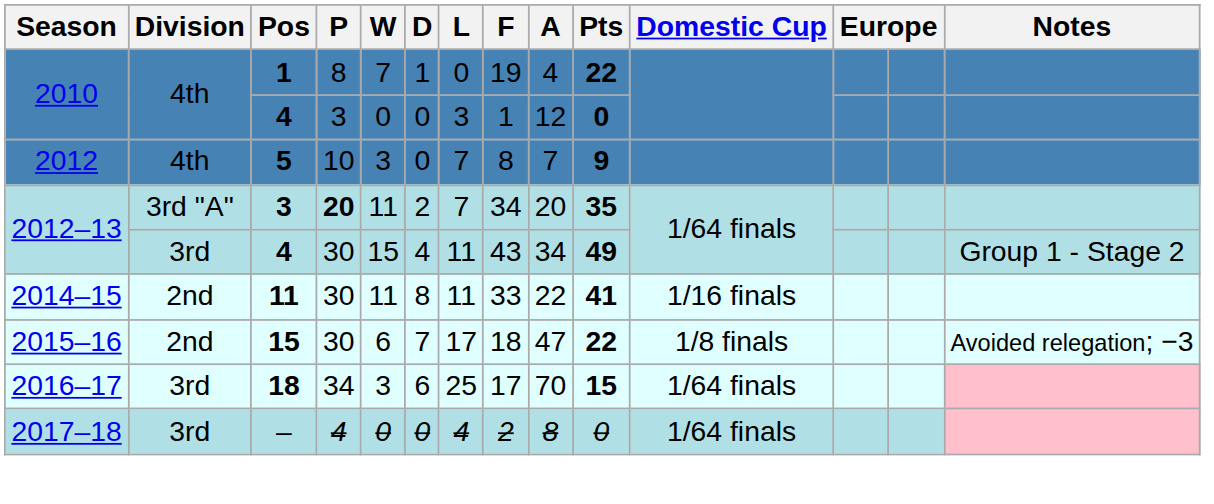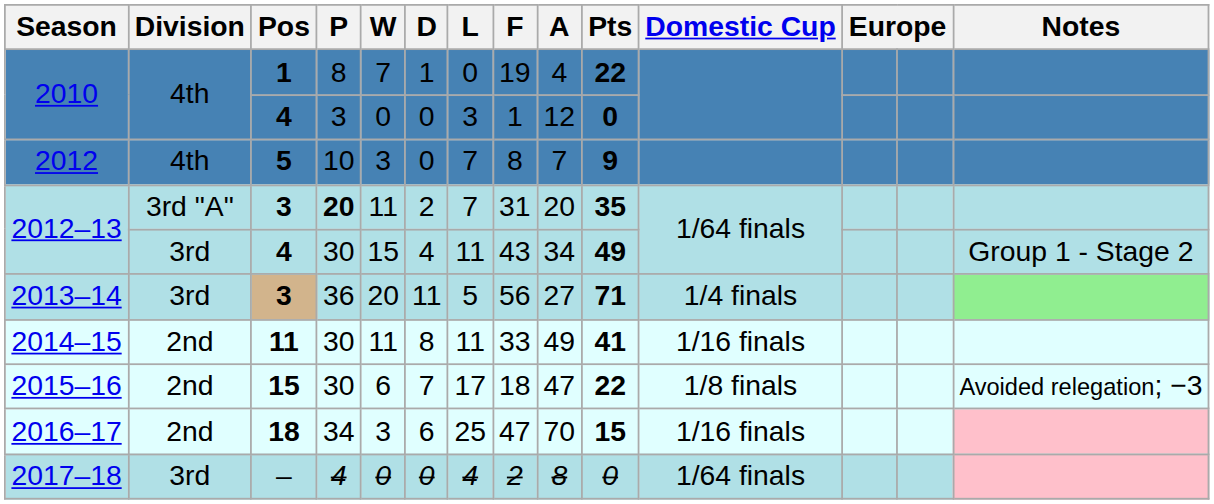 <table class="wikitable">
 <tr>
 <th>Season</th>
 <th>Division</th>
 <th>Pos</th>
 <th>P</th>
 <th>W</th>
 <th>D</th>
 <th>L</th>
 <th>F</th>
 <th>A</th>
 <th>Pts</th>
 <th><a href='#'>Domestic Cup</a></th>
 <th colspan=2>Europe</th>
 <th>Notes</th>
 </tr>
 <tr bgcolor=SteelBlue>
 <td align=center rowspan=2><a href='#'>2010</a></td>
 <td align=center rowspan=2>4th</td>
 <td align=center><strong>1</strong></td>
 <td align=center>8</td>
 <td align=center>7</td>
 <td align=center>1</td>
 <td align=center>0</td>
 <td align=center>19</td>
 <td align=center>4</td>
 <td align=center><strong>22</strong></td>
 <td align=center rowspan=2></td>
 <td align=center></td>
 <td align=center></td>
 <td align=center></td>
 </tr>
 <tr bgcolor=SteelBlue>
 <td align=center><strong>4</strong></td>
 <td align=center>3</td>
 <td align=center>0</td>
 <td align=center>0</td>
 <td align=center>3</td>
 <td align=center>1</td>
 <td align=center>12</td>
 <td align=center><strong>0</strong></td>
 <td align=center></td>
 <td align=center></td>
 <td align=center></td>
 </tr>
 <tr bgcolor=SteelBlue>
 <td align=center><a href='#'>2012</a></td>
 <td align=center>4th</td>
 <td align=center><strong>5</strong></td>
 <td align=center>10</td>
 <td align=center>3</td>
 <td align=center>0</td>
 <td align=center>7</td>
 <td align=center>8</td>
 <td align=center>7</td>
 <td align=center><strong>9</strong></td>
 <td align=center></td>
 <td align=center></td>
 <td align=center></td>
 <td align=center></td>
 </tr>
 <tr bgcolor=PowderBlue>
 <td align=center rowspan=2><a href='#'>2012–13</a></td>
 <td align=center>3rd "A"</td>
 <td align=center><strong>3</strong></td>
 <td align=center><strong>20</strong></td>
 <td align=center>11</td>
 <td align=center>2</td>
 <td align=center>7</td>
-<td align=center>34</td>
+<td align=center>31</td>
 <td align=center>20</td>
 <td align=center><strong>35</strong></td>
 <td align=center rowspan=2>1/64 finals</td>
 <td align=center></td>
 <td align=center></td>
 <td align=center></td>
 </tr>
 <tr bgcolor=PowderBlue>
 <td align=center>3rd</td>
 <td align=center><strong>4</strong></td>
 <td align=center>30</td>
 <td align=center>15</td>
 <td align=center>4</td>
 <td align=center>11</td>
 <td align=center>43</td>
 <td align=center>34</td>
 <td align=center><strong>49</strong></td>
 <td align=center></td>
 <td align=center></td>
 <td align=center>Group 1 - Stage 2</td>
 </tr>
+<tr bgcolor=PowderBlue>
+<td align=center><a href='#'>2013–14</a></td>
+<td align=center>3rd</td>
+<td align=center bgcolor=tan><strong>3</strong></td>
+<td align=center>36</td>
+<td align=center>20</td>
+<td align=center>11</td>
+<td align=center>5</td>
+<td align=center>56</td>
+<td align=center>27</td>
+<td align=center><strong>71</strong></td>
+<td align=center>1/4 finals</td>
+<td align=center></td>
+<td align=center></td>
+<td align=center bgcolor=lightgreen></td>
+</tr>
 <tr bgcolor=LightCyan>
 <td align=center><a href='#'>2014–15</a></td>
 <td align=center>2nd</td>
 <td align=center><strong>11</strong></td>
 <td align=center>30</td>
 <td align=center>11</td>
 <td align=center>8</td>
 <td align=center>11</td>
 <td align=center>33</td>
-<td align=center>22</td>
+<td align=center>49</td>
 <td align=center><strong>41</strong></td>
 <td align=center>1/16 finals</td>
 <td align=center></td>
 <td align=center></td>
 <td align=center></td>
 </tr>
 <tr bgcolor=LightCyan>
 <td align=center><a href='#'>2015–16</a></td>
 <td align=center>2nd</td>
 <td align=center><strong>15</strong></td>
 <td align=center>30</td>
 <td align=center>6</td>
 <td align=center>7</td>
 <td align=center>17</td>
 <td align=center>18</td>
 <td align=center>47</td>
 <td align=center><strong>22</strong></td>
 <td align=center>1/8 finals</td>
 <td align=center></td>
 <td align=center></td>
 <td align=center><small>Avoided relegation</small>; −3</td>
 </tr>
 <tr bgcolor=LightCyan>
 <td align=center><a href='#'>2016–17</a></td>
-<td align=center>3rd</td>
+<td align=center>2nd</td>
 <td align=center><strong>18</strong></td>
 <td align=center>34</td>
 <td align=center>3</td>
 <td align=center>6</td>
 <td align=center>25</td>
-<td align=center>17</td>
+<td align=center>47</td>
 <td align=center>70</td>
 <td align=center><strong>15</strong></td>
-<td align=center>1/64 finals</td>
+<td align=center>1/16 finals</td>
 <td align=center></td>
 <td align=center></td>
 <td align=center bgcolor=pink></td>
 </tr>
 <tr bgcolor=PowderBlue>
 <td align=center><a href='#'>2017–18</a></td>
 <td align=center>3rd</td>
 <td align=center>–</td>
 <td align=center><del><em>4</em></del></td>
 <td align=center><del><em>0</em></del></td>
 <td align=center><del><em>0</em></del></td>
 <td align=center><del><em>4</em></del></td>
 <td align=center><del><em>2</em></del></td>
 <td align=center><del><em>8</em></del></td>
 <td align=center><del><em>0</em></del></td>
 <td align=center>1/64 finals</td>
 <td align=center></td>
 <td align=center></td>
 <td align=center bgcolor=pink></td>
 </tr>
 </table>
